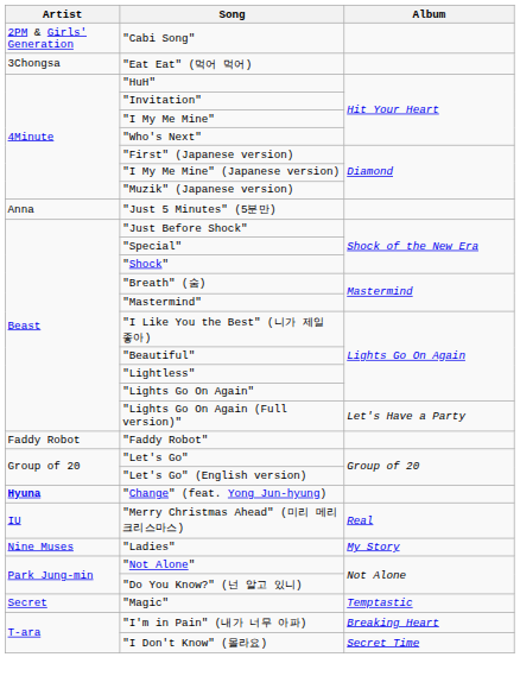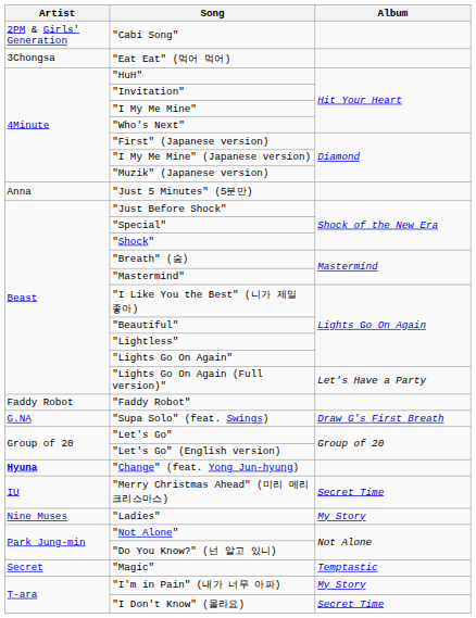 <table class="wikitable">
 <tr>
 <th style="width:10em">Artist</th>
 <th style="width:20em">Song</th>
 <th style="width:15em">Album</th>
 </tr>
 <tr>
 <td><a href='#'>2PM</a> & <a href='#'>Girls' Generation</a></td>
 <td>"Cabi Song"</td>
 <td></td>
 </tr>
 <tr>
 <td>3Chongsa</td>
 <td>"Eat Eat" (먹어 먹어)</td>
 <td></td>
 </tr>
 <tr>
 <td rowspan="7"><a href='#'>4Minute</a></td>
 <td>"HuH"</td>
 <td rowspan="4"><em><a href='#'>Hit Your Heart</a></em></td>
 </tr>
 <tr>
 <td>"Invitation"</td>
 </tr>
 <tr>
 <td>"I My Me Mine"</td>
 </tr>
 <tr>
 <td>"Who's Next"</td>
 </tr>
 <tr>
 <td>"First" (Japanese version)</td>
 <td rowspan="3"><em><a href='#'>Diamond</a></em></td>
 </tr>
 <tr>
 <td>"I My Me Mine" (Japanese version)</td>
 </tr>
 <tr>
 <td>"Muzik" (Japanese version)</td>
 </tr>
 <tr>
 <td>Anna</td>
 <td>"Just 5 Minutes" (5분만)</td>
 <td></td>
 </tr>
 <tr>
 <td rowspan="10"><a href='#'>Beast</a></td>
 <td>"Just Before Shock"</td>
 <td rowspan="3"><em><a href='#'>Shock of the New Era</a></em></td>
 </tr>
 <tr>
 <td>"Special"</td>
 </tr>
 <tr>
 <td>"<a href='#'>Shock</a>"</td>
 </tr>
 <tr>
 <td>"Breath" (숨)</td>
 <td rowspan="2"><em><a href='#'>Mastermind</a></em></td>
 </tr>
 <tr>
 <td>"Mastermind"</td>
 </tr>
 <tr>
 <td>"I Like You the Best" (니가 제일 좋아)</td>
 <td rowspan="4"><em><a href='#'>Lights Go On Again</a></em></td>
 </tr>
 <tr>
 <td>"Beautiful"</td>
 </tr>
 <tr>
 <td>"Lightless"</td>
 </tr>
 <tr>
 <td>"Lights Go On Again"</td>
 </tr>
 <tr>
 <td>"Lights Go On Again (Full version)"</td>
 <td><em>Let's Have a Party</em></td>
 </tr>
 <tr>
 <td>Faddy Robot</td>
 <td>"Faddy Robot"</td>
 <td></td>
 </tr>
 <tr>
+<td><a href='#'>G.NA</a></td>
+<td>"Supa Solo" (feat. <a href='#'>Swings</a>)</td>
+<td><em><a href='#'>Draw G's First Breath</a></em></td>
+</tr>
+<tr>
 <td rowspan="2">Group of 20</td>
 <td>"Let's Go"</td>
 <td rowspan="2"><em>Group of 20</em></td>
 </tr>
 <tr>
 <td>"Let's Go" (English version)</td>
 </tr>
 <tr>
 <td><strong><a href='#'>Hyuna</a></strong></td>
 <td>"<a href='#'>Change</a>" (feat. <a href='#'>Yong Jun-hyung</a>)</td>
 <td></td>
 </tr>
 <tr>
 <td><a href='#'>IU</a></td>
 <td>"Merry Christmas Ahead" (미리 메리 크리스마스)</td>
-<td><em><a href='#'>Real</a></em></td>
+<td><em><a href='#'>Secret Time</a></em></td>
 </tr>
 <tr>
 <td><a href='#'>Nine Muses</a></td>
 <td>"Ladies"</td>
 <td><em><a href='#'>My Story</a></em></td>
 </tr>
 <tr>
 <td rowspan="2"><a href='#'>Park Jung-min</a></td>
 <td>"<a href='#'>Not Alone</a>"</td>
 <td rowspan="2"><em>Not Alone</em></td>
 </tr>
 <tr>
 <td>"Do You Know?" (넌 알고 있니)</td>
 </tr>
 <tr>
 <td><a href='#'>Secret</a></td>
 <td>"Magic"</td>
 <td><em><a href='#'>Temptastic</a></em></td>
 </tr>
 <tr>
 <td rowspan="2"><a href='#'>T-ara</a></td>
 <td>"I'm in Pain" (내가 너무 아파)</td>
-<td><em><a href='#'>Breaking Heart</a></em></td>
+<td><em><a href='#'>My Story</a></em></td>
 </tr>
 <tr>
 <td>"I Don't Know" (몰라요)</td>
 <td><em><a href='#'>Secret Time</a></em></td>
 </tr>
 </table>
